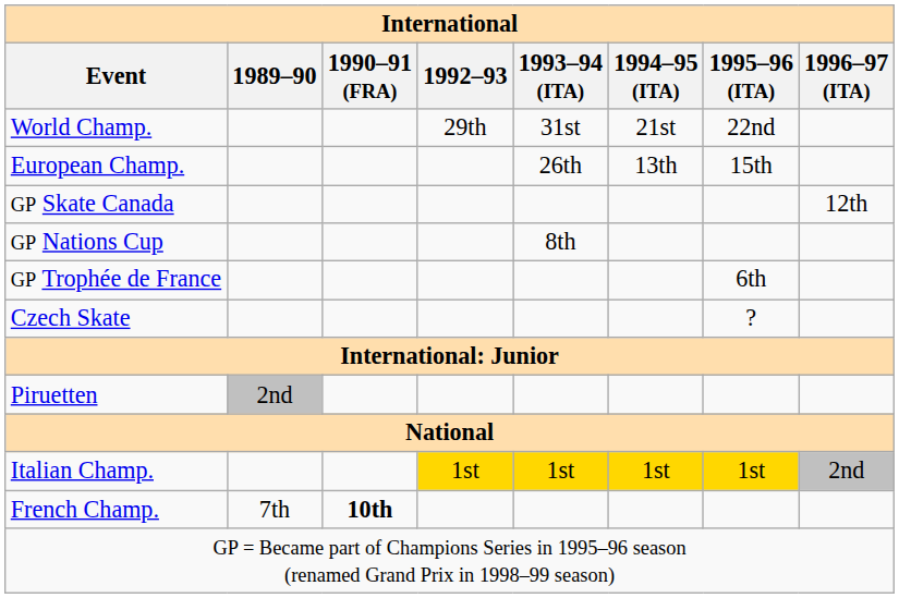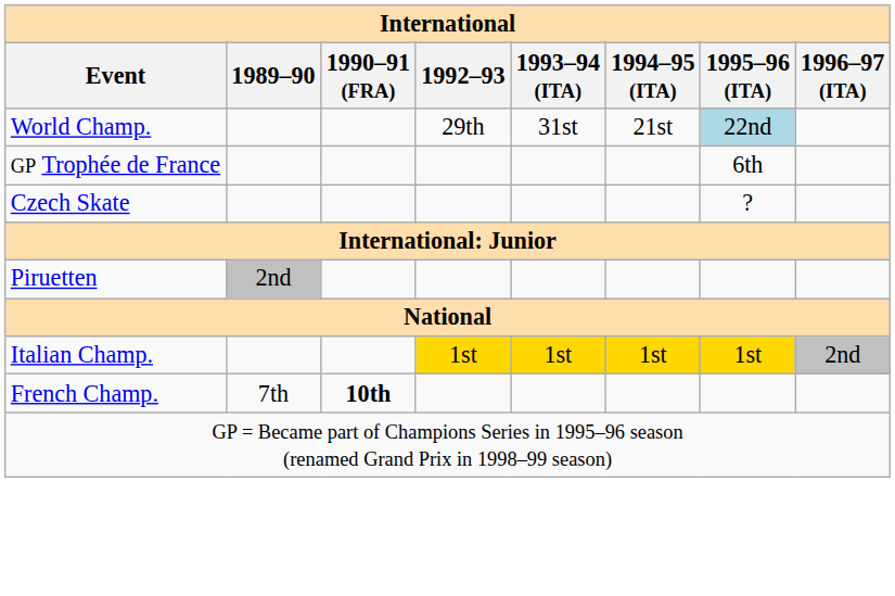 <table class="wikitable" style="text-align:center">
 <tr>
 <th style="background-color: #ffdead; " colspan=8 align=center><strong>International</strong></th>
 </tr>
 <tr>
 <th>Event</th>
 <th>1989–90 <br> <small></small></th>
 <th>1990–91 <br> <small>(FRA)</small></th>
 <th>1992–93 <br> <small></small></th>
 <th>1993–94 <br> <small>(ITA)</small></th>
 <th>1994–95 <br> <small>(ITA)</small></th>
 <th>1995–96 <br> <small>(ITA)</small></th>
 <th>1996–97 <br> <small>(ITA)</small></th>
 </tr>
 <tr>
 <td align=left><a href='#'>World Champ.</a></td>
 <td></td>
 <td></td>
 <td>29th</td>
 <td>31st</td>
 <td>21st</td>
-<td>22nd</td>
-<td></td>
-</tr>
-<tr>
-<td align=left><a href='#'>European Champ.</a></td>
-<td></td>
-<td></td>
-<td></td>
-<td>26th</td>
-<td>13th</td>
-<td>15th</td>
-<td></td>
-</tr>
-<tr>
-<td align=left><small>GP</small> <a href='#'>Skate Canada</a></td>
-<td></td>
-<td></td>
-<td></td>
-<td></td>
-<td></td>
-<td></td>
-<td>12th</td>
-</tr>
-<tr>
-<td align=left><small>GP</small> <a href='#'>Nations Cup</a></td>
-<td></td>
-<td></td>
-<td></td>
-<td>8th</td>
-<td></td>
-<td></td>
+<td style="background: lightblue;">22nd</td>
 <td></td>
 </tr>
 <tr>
 <td align=left><small>GP</small> <a href='#'>Trophée de France</a></td>
 <td></td>
 <td></td>
 <td></td>
 <td></td>
 <td></td>
 <td>6th</td>
 <td></td>
 </tr>
 <tr>
 <td align=left><a href='#'>Czech Skate</a></td>
 <td></td>
 <td></td>
 <td></td>
 <td></td>
 <td></td>
 <td>?</td>
 <td></td>
 </tr>
 <tr>
 <th style="background-color: #ffdead; " colspan=8 align=center><strong>International: Junior</strong></th>
 </tr>
 <tr>
 <td align=left><a href='#'>Piruetten</a></td>
 <td bgcolor=silver>2nd</td>
 <td></td>
 <td></td>
 <td></td>
 <td></td>
 <td></td>
 <td></td>
 </tr>
 <tr>
 <th style="background-color: #ffdead; " colspan=8 align=center><strong>National</strong></th>
 </tr>
 <tr>
 <td align=left><a href='#'>Italian Champ.</a></td>
 <td></td>
 <td></td>
 <td bgcolor=gold>1st</td>
 <td bgcolor=gold>1st</td>
 <td bgcolor=gold>1st</td>
 <td bgcolor=gold>1st</td>
 <td bgcolor=silver>2nd</td>
 </tr>
 <tr>
 <td align=left><a href='#'>French Champ.</a></td>
 <td>7th</td>
 <td><strong>10th</strong></td>
 <td></td>
 <td></td>
 <td></td>
 <td></td>
 <td></td>
 </tr>
 <tr>
 <td colspan=8 align=center><small> GP = Became part of Champions Series in 1995–96 season <br> (renamed Grand Prix in 1998–99 season) </small></td>
 </tr>
 </table>
